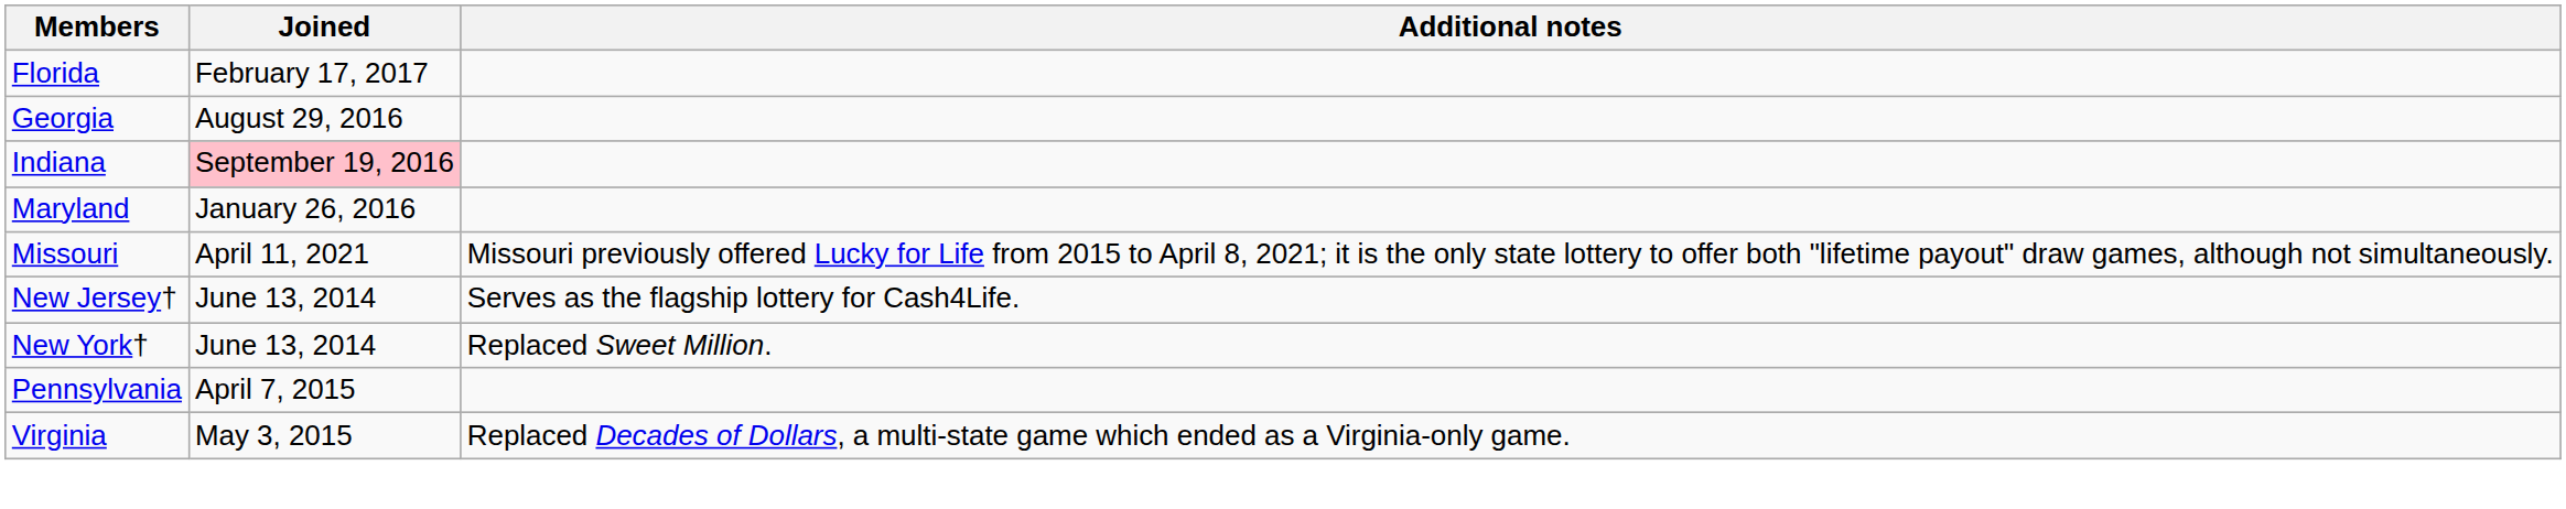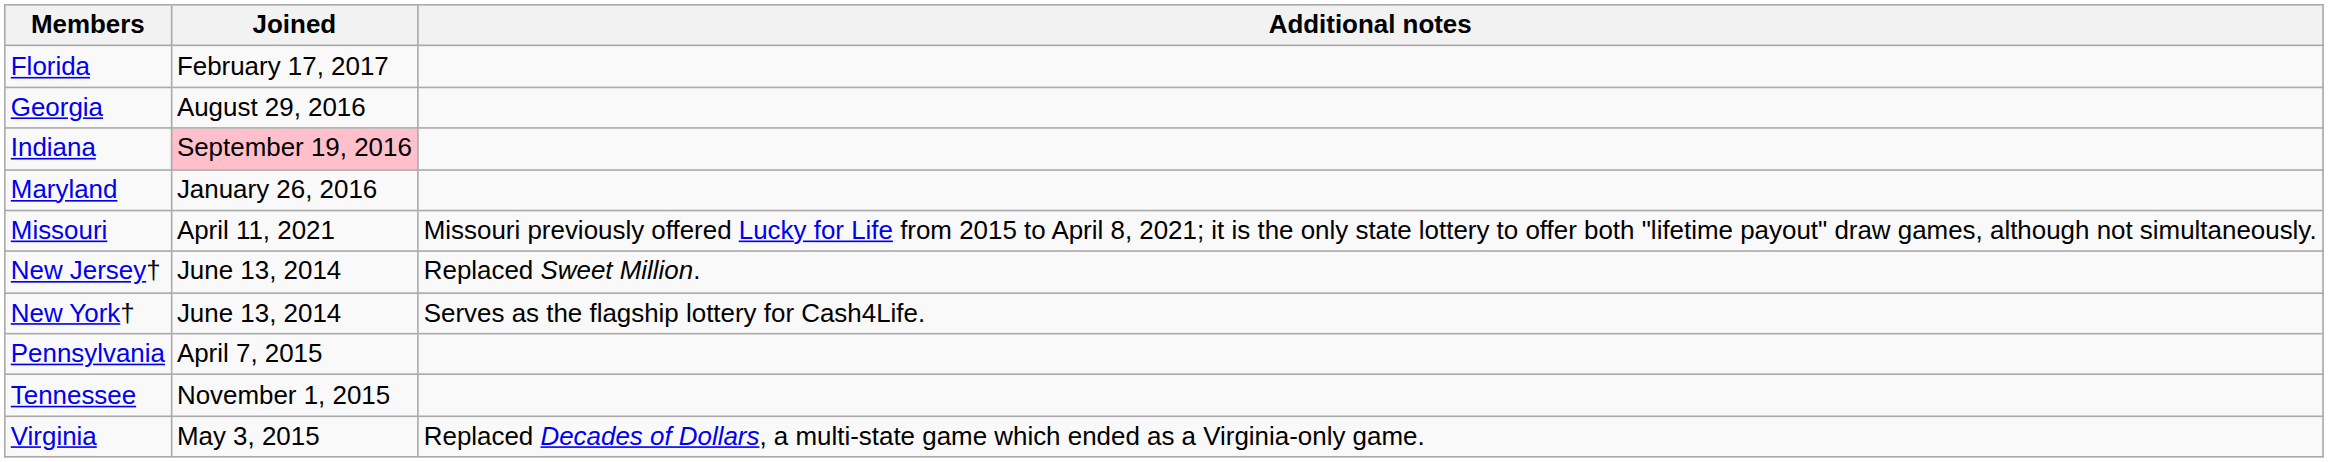 <table class="wikitable sortable">
 <tr>
 <th>Members</th>
 <th>Joined</th>
 <th>Additional notes</th>
 </tr>
 <tr>
 <td><a href='#'>Florida</a></td>
 <td>February 17, 2017</td>
 <td></td>
 </tr>
 <tr>
 <td><a href='#'>Georgia</a></td>
 <td>August 29, 2016</td>
 <td></td>
 </tr>
 <tr>
 <td><a href='#'>Indiana</a></td>
 <td style="background: pink;">September 19, 2016</td>
 <td></td>
 </tr>
 <tr>
 <td><a href='#'>Maryland</a></td>
 <td>January 26, 2016</td>
 <td></td>
 </tr>
 <tr>
 <td><a href='#'>Missouri</a></td>
 <td>April 11, 2021</td>
 <td>Missouri previously offered <a href='#'>Lucky for Life</a> from 2015 to April 8, 2021; it is the only state lottery to offer both "lifetime payout" draw games, although not simultaneously.</td>
 </tr>
 <tr>
 <td><a href='#'>New Jersey</a>†</td>
 <td>June 13, 2014</td>
-<td>Serves as the flagship lottery for Cash4Life.</td>
+<td>Replaced <em>Sweet Million</em>.</td>
 </tr>
 <tr>
 <td><a href='#'>New York</a>†</td>
 <td>June 13, 2014</td>
-<td>Replaced <em>Sweet Million</em>.</td>
+<td>Serves as the flagship lottery for Cash4Life.</td>
 </tr>
 <tr>
 <td><a href='#'>Pennsylvania</a></td>
 <td>April 7, 2015</td>
+<td></td>
+</tr>
+<tr>
+<td><a href='#'>Tennessee</a></td>
+<td>November 1, 2015</td>
 <td></td>
 </tr>
 <tr>
 <td><a href='#'>Virginia</a></td>
 <td>May 3, 2015</td>
 <td>Replaced <em><a href='#'>Decades of Dollars</a></em>, a multi-state game which ended as a Virginia-only game.</td>
 </tr>
 </table>
